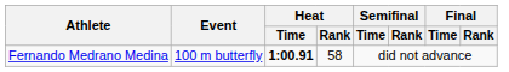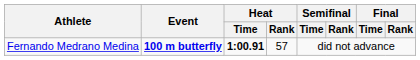 <table class=wikitable style="font-size:90%">
 <tr>
 <th rowspan="2">Athlete</th>
 <th rowspan="2">Event</th>
 <th colspan="2">Heat</th>
 <th colspan="2">Semifinal</th>
 <th colspan="2">Final</th>
 </tr>
 <tr style="font-size:95%">
 <th>Time</th>
 <th>Rank</th>
 <th>Time</th>
 <th>Rank</th>
 <th>Time</th>
 <th>Rank</th>
 </tr>
 <tr align=center>
 <td align=left><a href='#'>Fernando Medrano Medina</a></td>
-<td align=left><a href='#'>100 m butterfly</a></td>
+<td align=left><strong><a href='#'>100 m butterfly</a></strong></td>
 <td><strong>1:00.91</strong></td>
-<td>58</td>
+<td>57</td>
 <td colspan=4>did not advance</td>
 </tr>
 </table>
